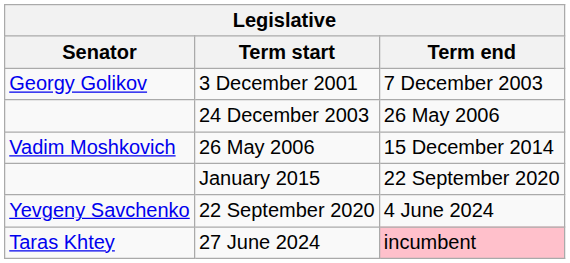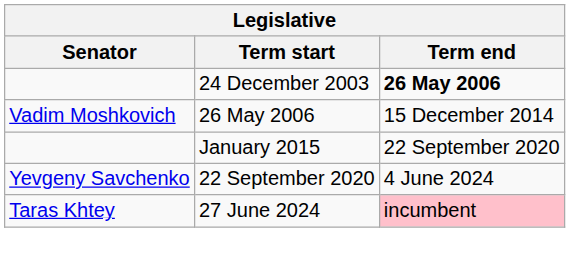 <table class="wikitable sortable">
 <tr>
 <th colspan=3>Legislative</th>
 </tr>
 <tr>
 <th>Senator</th>
 <th>Term start</th>
 <th>Term end</th>
 </tr>
 <tr>
-<td><a href='#'>Georgy Golikov</a></td>
-<td>3 December 2001</td>
-<td>7 December 2003</td>
-</tr>
-<tr>
 <td></td>
 <td>24 December 2003</td>
-<td>26 May 2006</td>
+<td><strong>26 May 2006</strong></td>
 </tr>
 <tr>
 <td><a href='#'>Vadim Moshkovich</a></td>
 <td>26 May 2006</td>
 <td>15 December 2014</td>
 </tr>
 <tr>
 <td></td>
 <td>January 2015</td>
 <td>22 September 2020</td>
 </tr>
 <tr>
 <td><a href='#'>Yevgeny Savchenko</a></td>
 <td>22 September 2020</td>
 <td>4 June 2024</td>
 </tr>
 <tr>
 <td><a href='#'>Taras Khtey</a></td>
 <td>27 June 2024</td>
 <td style="background: pink;">incumbent</td>
 </tr>
 </table>
